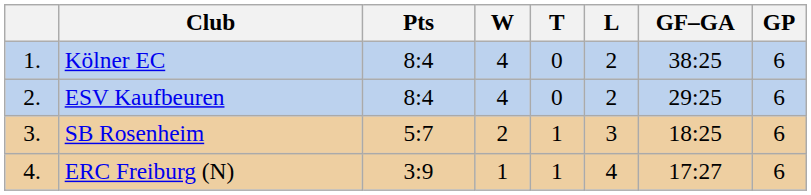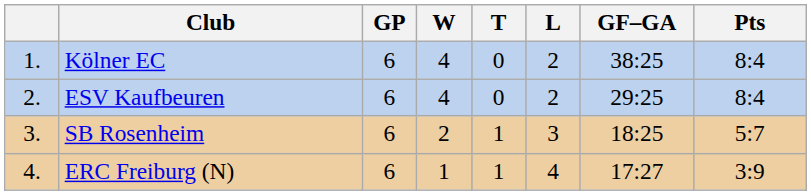 <table class="wikitable">
 <tr>
 <th width="30"></th>
 <th width="200">Club</th>
-<th width="70">Pts</th>
+<th width="30">GP</th>
 <th width="30">W</th>
 <th width="30">T</th>
 <th width="30">L</th>
 <th width="70">GF–GA</th>
-<th width="30">GP</th>
+<th width="70">Pts</th>
 </tr>
 <tr bgcolor="#BCD2EE" align="center">
 <td>1.</td>
 <td align="left"><a href='#'>Kölner EC</a></td>
-<td>8:4</td>
+<td>6</td>
 <td>4</td>
 <td>0</td>
 <td>2</td>
 <td>38:25</td>
-<td>6</td>
+<td>8:4</td>
 </tr>
 <tr bgcolor=#BCD2EE align="center">
 <td>2.</td>
 <td align="left"><a href='#'>ESV Kaufbeuren</a></td>
-<td>8:4</td>
+<td>6</td>
 <td>4</td>
 <td>0</td>
 <td>2</td>
 <td>29:25</td>
-<td>6</td>
+<td>8:4</td>
 </tr>
 <tr bgcolor=#EECFA1 align="center">
 <td>3.</td>
 <td align="left"><a href='#'>SB Rosenheim</a></td>
-<td>5:7</td>
+<td>6</td>
 <td>2</td>
 <td>1</td>
 <td>3</td>
 <td>18:25</td>
-<td>6</td>
+<td>5:7</td>
 </tr>
 <tr bgcolor=#EECFA1 align="center">
 <td>4.</td>
 <td align="left"><a href='#'>ERC Freiburg</a> (N)</td>
-<td>3:9</td>
+<td>6</td>
 <td>1</td>
 <td>1</td>
 <td>4</td>
 <td>17:27</td>
-<td>6</td>
+<td>3:9</td>
 </tr>
 </table>
